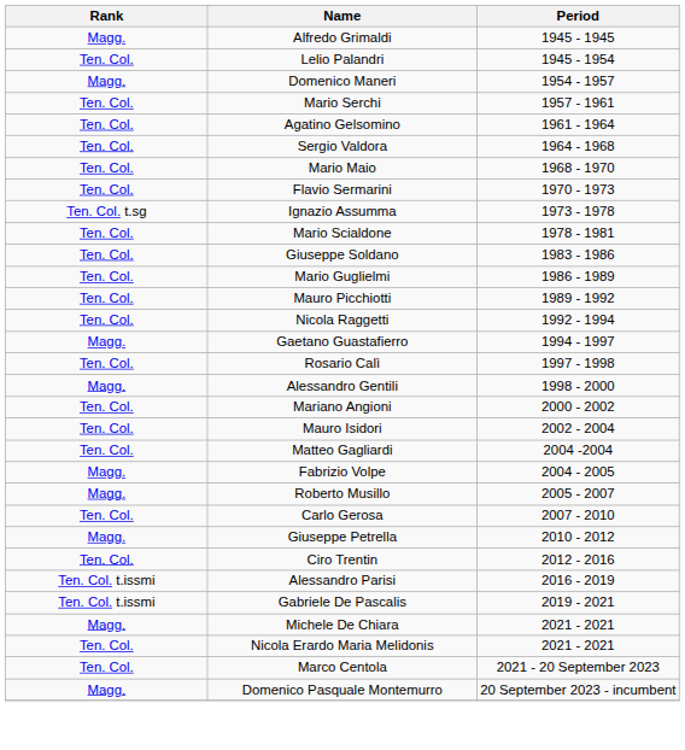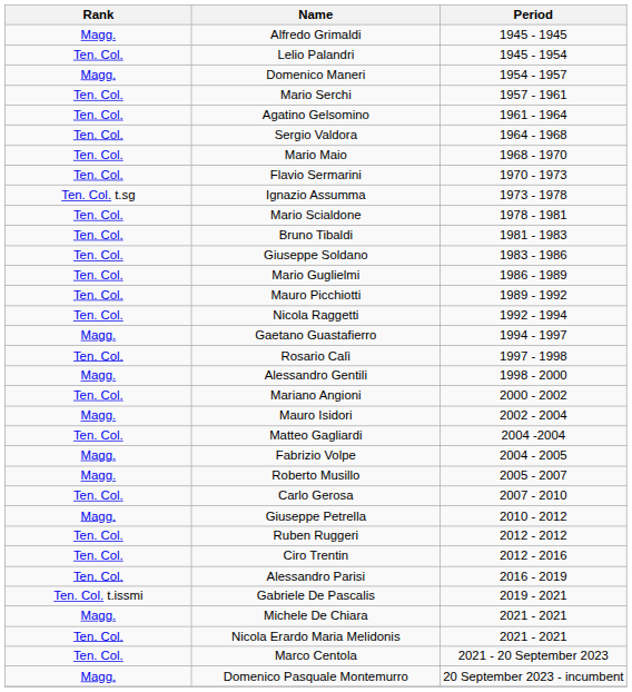 <table class="wikitable unsortable" style="margin:auto;clear:both;">
 <tr>
 <th width="30%">Rank</th>
 <th width="40%">Name</th>
 <th width="30%">Period</th>
 </tr>
 <tr align=center>
 <td><a href='#'>Magg.</a></td>
 <td>Alfredo Grimaldi</td>
 <td>1945 - 1945</td>
 </tr>
 <tr align=center>
 <td><a href='#'>Ten. Col.</a></td>
 <td>Lelio Palandri</td>
 <td>1945 - 1954</td>
 </tr>
 <tr align=center>
 <td><a href='#'>Magg.</a></td>
 <td>Domenico Maneri</td>
 <td>1954 - 1957</td>
 </tr>
 <tr align=center>
 <td><a href='#'>Ten. Col.</a></td>
 <td>Mario Serchi</td>
 <td>1957 - 1961</td>
 </tr>
 <tr align=center>
 <td><a href='#'>Ten. Col.</a></td>
 <td>Agatino Gelsomino</td>
 <td>1961 - 1964</td>
 </tr>
 <tr align=center>
 <td><a href='#'>Ten. Col.</a></td>
 <td>Sergio Valdora</td>
 <td>1964 - 1968</td>
 </tr>
 <tr align=center>
 <td><a href='#'>Ten. Col.</a></td>
 <td>Mario Maio</td>
 <td>1968 - 1970</td>
 </tr>
 <tr align=center>
 <td><a href='#'>Ten. Col.</a></td>
 <td>Flavio Sermarini</td>
 <td>1970 - 1973</td>
 </tr>
 <tr align=center>
 <td><a href='#'>Ten. Col.</a> t.sg</td>
 <td>Ignazio Assumma</td>
 <td>1973 - 1978</td>
 </tr>
 <tr align=center>
 <td><a href='#'>Ten. Col.</a></td>
 <td>Mario Scialdone</td>
 <td>1978 - 1981</td>
 </tr>
 <tr align=center>
 <td><a href='#'>Ten. Col.</a></td>
+<td>Bruno Tibaldi</td>
+<td>1981 - 1983</td>
+</tr>
+<tr align=center>
+<td><a href='#'>Ten. Col.</a></td>
 <td>Giuseppe Soldano</td>
 <td>1983 - 1986</td>
 </tr>
 <tr align=center>
 <td><a href='#'>Ten. Col.</a></td>
 <td>Mario Guglielmi</td>
 <td>1986 - 1989</td>
 </tr>
 <tr align=center>
 <td><a href='#'>Ten. Col.</a></td>
 <td>Mauro Picchiotti</td>
 <td>1989 - 1992</td>
 </tr>
 <tr align=center>
 <td><a href='#'>Ten. Col.</a></td>
 <td>Nicola Raggetti</td>
 <td>1992 - 1994</td>
 </tr>
 <tr align=center>
 <td><a href='#'>Magg.</a></td>
 <td>Gaetano Guastafierro</td>
 <td>1994 - 1997</td>
 </tr>
 <tr align=center>
 <td><a href='#'>Ten. Col.</a></td>
 <td>Rosario Calì</td>
 <td>1997 - 1998</td>
 </tr>
 <tr align=center>
 <td><a href='#'>Magg.</a></td>
 <td>Alessandro Gentili</td>
 <td>1998 - 2000</td>
 </tr>
 <tr align=center>
 <td><a href='#'>Ten. Col.</a></td>
 <td>Mariano Angioni</td>
 <td>2000 - 2002</td>
 </tr>
 <tr align=center>
-<td><a href='#'>Ten. Col.</a></td>
+<td><a href='#'>Magg.</a></td>
 <td>Mauro Isidori</td>
 <td>2002 - 2004</td>
 </tr>
 <tr align=center>
 <td><a href='#'>Ten. Col.</a></td>
 <td>Matteo Gagliardi</td>
 <td>2004 -2004</td>
 </tr>
 <tr align=center>
 <td><a href='#'>Magg.</a></td>
 <td>Fabrizio Volpe</td>
 <td>2004 - 2005</td>
 </tr>
 <tr align=center>
 <td><a href='#'>Magg.</a></td>
 <td>Roberto Musillo</td>
 <td>2005 - 2007</td>
 </tr>
 <tr align=center>
 <td><a href='#'>Ten. Col.</a></td>
 <td>Carlo Gerosa</td>
 <td>2007 - 2010</td>
 </tr>
 <tr align=center>
 <td><a href='#'>Magg.</a></td>
 <td>Giuseppe Petrella</td>
 <td>2010 - 2012</td>
 </tr>
 <tr align=center>
 <td><a href='#'>Ten. Col.</a></td>
+<td>Ruben Ruggeri</td>
+<td>2012 - 2012</td>
+</tr>
+<tr align=center>
+<td><a href='#'>Ten. Col.</a></td>
 <td>Ciro Trentin</td>
 <td>2012 - 2016</td>
 </tr>
 <tr align=center>
-<td><a href='#'>Ten. Col.</a> t.issmi</td>
+<td><a href='#'>Ten. Col.</a></td>
 <td>Alessandro Parisi</td>
 <td>2016 - 2019</td>
 </tr>
 <tr align=center>
 <td><a href='#'>Ten. Col.</a> t.issmi</td>
 <td>Gabriele De Pascalis</td>
 <td>2019 - 2021</td>
 </tr>
 <tr align=center>
 <td><a href='#'>Magg.</a></td>
 <td>Michele De Chiara</td>
 <td>2021 - 2021</td>
 </tr>
 <tr align=center>
 <td><a href='#'>Ten. Col.</a></td>
 <td>Nicola Erardo Maria Melidonis</td>
 <td>2021 - 2021</td>
 </tr>
 <tr align="center">
 <td><a href='#'>Ten. Col.</a></td>
 <td>Marco Centola</td>
 <td>2021 - 20 September 2023</td>
 </tr>
 <tr align=center>
 <td><a href='#'>Magg.</a></td>
 <td>Domenico Pasquale Montemurro</td>
 <td>20 September 2023 - incumbent</td>
 </tr>
 <tr align=center>
 </tr>
 </table>
